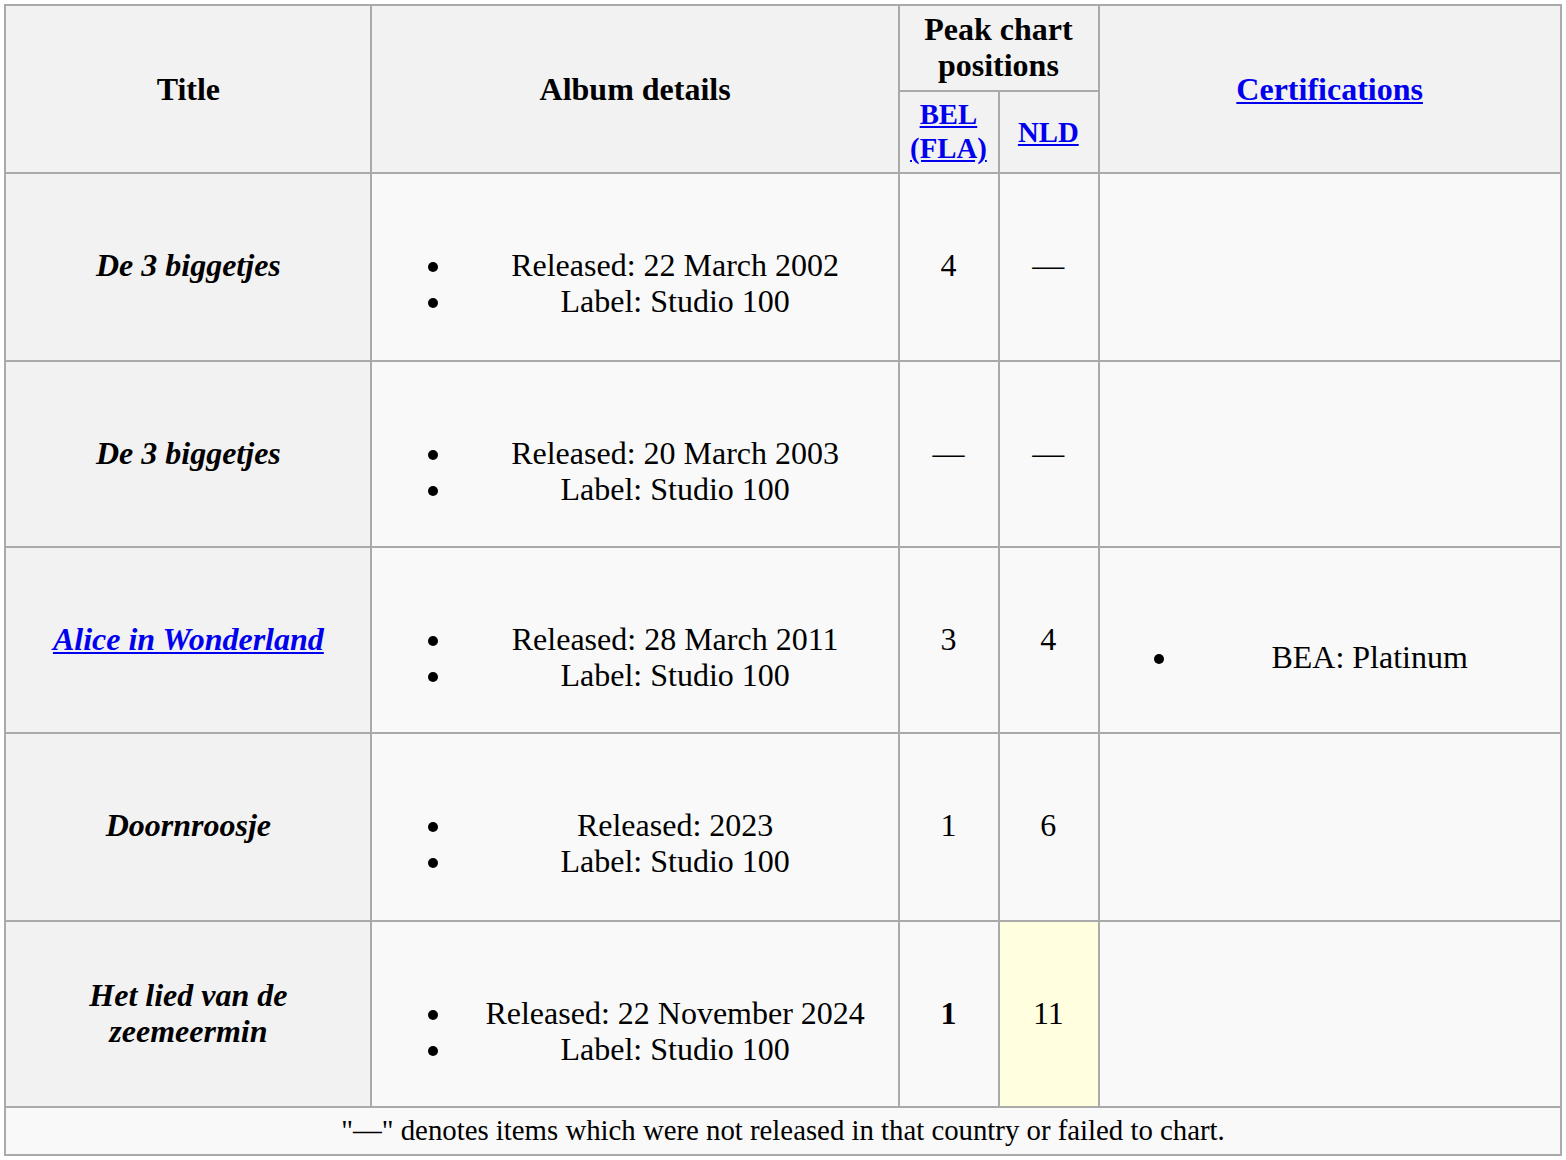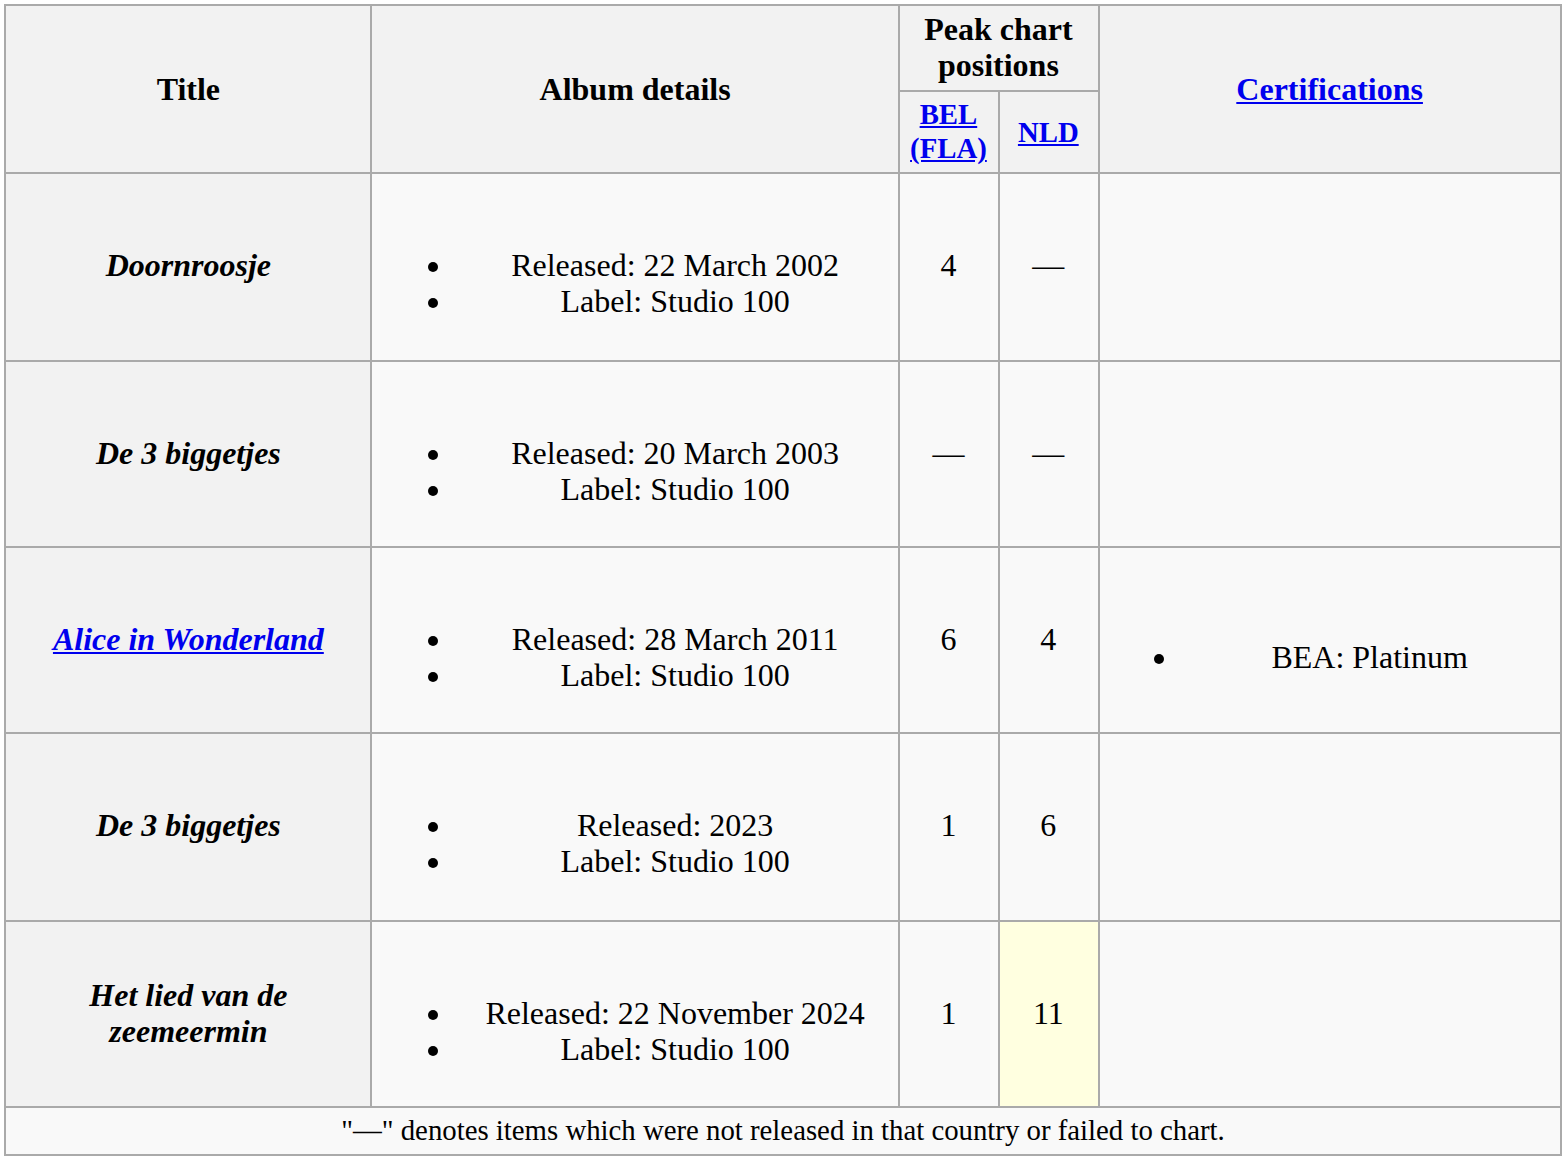 <table class="wikitable plainrowheaders" style="text-align:center;" border="1">
 <tr>
 <th scope="col" rowspan="2" style="width:11em;">Title</th>
 <th scope="col" rowspan="2" style="width:16em;">Album details</th>
 <th scope="col" colspan="2">Peak chart positions</th>
 <th scope="col" rowspan="2" style="width:14em;"><a href='#'>Certifications</a></th>
 </tr>
 <tr>
 <th scope="col" style="width:3em;font-size:90%;"><a href='#'>BEL<br>(FLA)</a><br></th>
 <th scope="col" style="width:3em;font-size:90%;"><a href='#'>NLD</a><br></th>
 </tr>
 <tr>
-<th scope="row"><em>De 3 biggetjes</em></th>
+<th scope="row"><em>Doornroosje</em></th>
 <td><br><ul><li>Released: 22 March 2002</li><li>Label: Studio 100</li></ul></td>
 <td>4</td>
 <td>—</td>
 <td></td>
 </tr>
 <tr>
 <th scope="row"><em>De 3 biggetjes</em></th>
 <td><br><ul><li>Released: 20 March 2003</li><li>Label: Studio 100</li></ul></td>
 <td>—</td>
 <td>—</td>
 <td></td>
 </tr>
 <tr>
 <th scope="row"><em><a href='#'>Alice in Wonderland</a></em></th>
 <td><br><ul><li>Released: 28 March 2011</li><li>Label: Studio 100</li></ul></td>
-<td>3</td>
+<td>6</td>
 <td>4</td>
 <td><br><ul><li>BEA: Platinum</li></ul></td>
 </tr>
 <tr>
-<th scope="row"><em>Doornroosje</em></th>
+<th scope="row"><em>De 3 biggetjes</em></th>
 <td><br><ul><li>Released: 2023</li><li>Label: Studio 100</li></ul></td>
 <td>1</td>
 <td>6</td>
 <td></td>
 </tr>
 <tr>
 <th scope="row"><em>Het lied van de zeemeermin</em></th>
 <td><br><ul><li>Released: 22 November 2024</li><li>Label: Studio 100</li></ul></td>
-<td><strong>1</strong></td>
+<td>1</td>
 <td style="background: lightyellow;">11</td>
 <td></td>
 </tr>
 <tr>
 <td colspan="5" align="center" style="font-size:90%;">"—" denotes items which were not released in that country or failed to chart.</td>
 </tr>
 </table>
